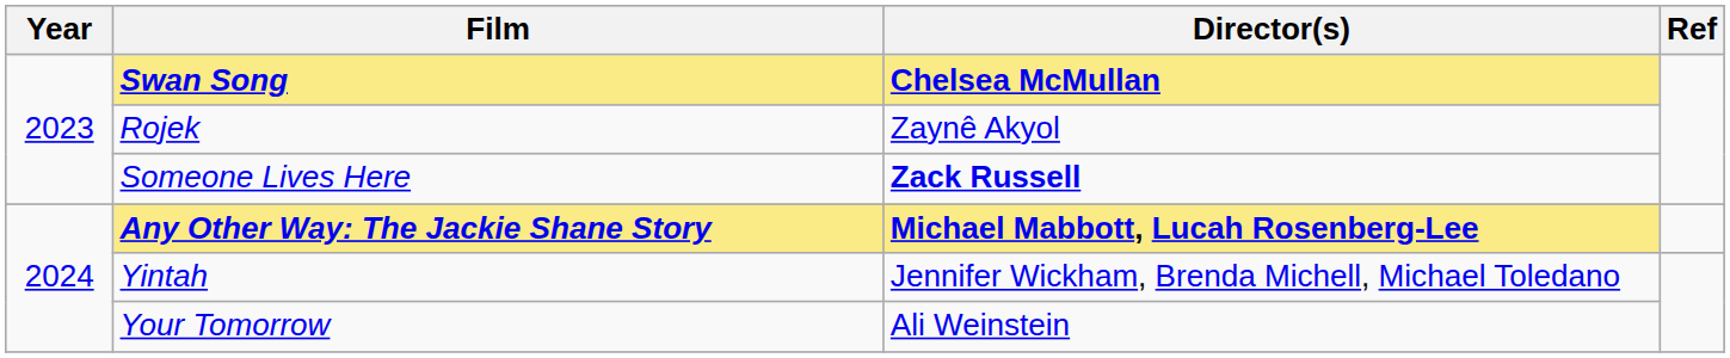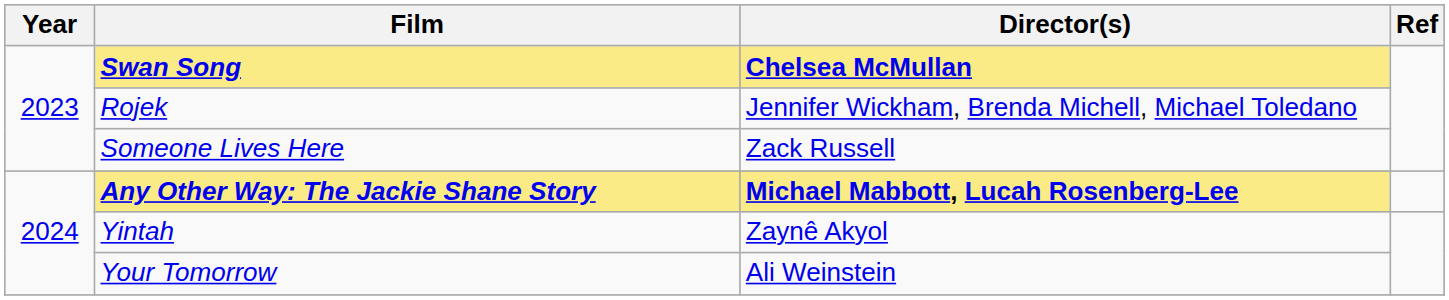 <table class="wikitable" width="100%" cellpadding="5">
 <tr>
 <th width="50"><strong>Year</strong></th>
 <th width="450"><strong>Film</strong></th>
 <th width="450"><strong>Director(s)</strong></th>
 <th width="15"><strong>Ref</strong></th>
 </tr>
 <tr>
 <td style="text-align:center;" rowspan="3"><a href='#'>2023</a></td>
 <td style="background:#FAEB86;"><strong><em><a href='#'>Swan Song</a></em></strong></td>
 <td style="background:#FAEB86;"><strong><a href='#'>Chelsea McMullan</a></strong></td>
 <td rowspan="3"></td>
 </tr>
 <tr>
 <td><em><a href='#'>Rojek</a></em></td>
-<td><a href='#'>Zaynê Akyol</a></td>
+<td><a href='#'>Jennifer Wickham</a>, <a href='#'>Brenda Michell</a>, <a href='#'>Michael Toledano</a></td>
 </tr>
 <tr>
 <td><em><a href='#'>Someone Lives Here</a></em></td>
-<td><strong><a href='#'>Zack Russell</a></strong></td>
+<td><a href='#'>Zack Russell</a></td>
 </tr>
 <tr>
 <td style="text-align:center;" rowspan="3"><a href='#'>2024</a></td>
 <td style="background:#FAEB86;"><strong><em><a href='#'>Any Other Way: The Jackie Shane Story</a></em></strong></td>
 <td style="background:#FAEB86;"><strong><a href='#'>Michael Mabbott</a>, <a href='#'>Lucah Rosenberg-Lee</a></strong></td>
 <td></td>
 </tr>
 <tr>
 <td><em><a href='#'>Yintah</a></em></td>
-<td><a href='#'>Jennifer Wickham</a>, <a href='#'>Brenda Michell</a>, <a href='#'>Michael Toledano</a></td>
+<td><a href='#'>Zaynê Akyol</a></td>
 <td rowspan=2></td>
 </tr>
 <tr>
 <td><em><a href='#'>Your Tomorrow</a></em></td>
 <td><a href='#'>Ali Weinstein</a></td>
 </tr>
 </table>
